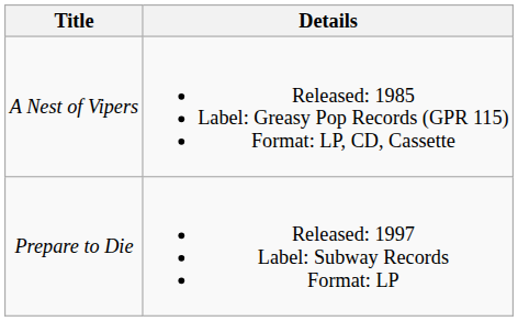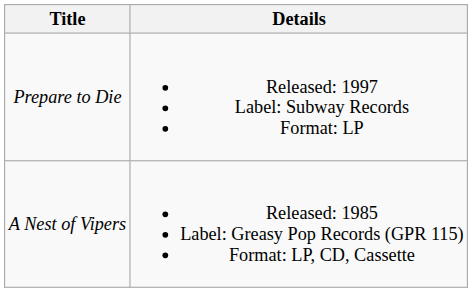 <table class="wikitable" style="text-align:center;">
 <tr>
 <th>Title</th>
 <th>Details</th>
 </tr>
 <tr>
+<td><em>Prepare to Die</em></td>
+<td><br><ul><li>Released: 1997</li><li>Label: Subway Records</li><li>Format: LP</li></ul></td>
+</tr>
+<tr>
 <td><em>A Nest of Vipers</em></td>
 <td><br><ul><li>Released: 1985</li><li>Label: Greasy Pop Records (GPR 115)</li><li>Format: LP, CD, Cassette</li></ul></td>
 </tr>
-<tr>
-<td><em>Prepare to Die</em></td>
-<td><br><ul><li>Released: 1997</li><li>Label: Subway Records</li><li>Format: LP</li></ul></td>
-</tr>
 </table>
